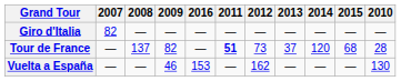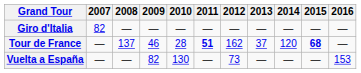 <table class="wikitable plainrowheaders">
 <tr>
 <th scope="col"><a href='#'>Grand Tour</a></th>
 <th scope="col">2007</th>
 <th scope="col">2008</th>
 <th scope="col">2009</th>
-<th scope="col">2016</th>
+<th scope="col">2010</th>
 <th scope="col">2011</th>
 <th scope="col">2012</th>
 <th scope="col">2013</th>
 <th scope="col">2014</th>
 <th scope="col">2015</th>
-<th scope="col">2010</th>
+<th scope="col">2016</th>
 </tr>
 <tr style="text-align:center;">
 <th scope="row"> <a href='#'>Giro d'Italia</a></th>
 <td style="text-align:center;"><a href='#'>82</a></td>
 <td>—</td>
 <td>—</td>
 <td>—</td>
 <td>—</td>
 <td>—</td>
 <td>—</td>
 <td>—</td>
 <td>—</td>
 <td>—</td>
 </tr>
 <tr style="text-align:center;">
 <th scope="row"> <a href='#'>Tour de France</a></th>
 <td>—</td>
 <td style="text-align:center;"><a href='#'>137</a></td>
-<td style="text-align:center;"><a href='#'>82</a></td>
-<td>—</td>
+<td style="text-align:center;"><a href='#'>46</a></td>
+<td style="text-align:center;"><a href='#'>28</a></td>
 <td style="text-align:center;"><strong><a href='#'>51</a></strong></td>
-<td style="text-align:center;"><a href='#'>73</a></td>
+<td style="text-align:center;"><a href='#'>162</a></td>
 <td style="text-align:center;"><a href='#'>37</a></td>
 <td style="text-align:center;"><a href='#'>120</a></td>
-<td style="text-align:center;"><a href='#'>68</a></td>
-<td style="text-align:center;"><a href='#'>28</a></td>
+<td style="text-align:center;"><strong><a href='#'>68</a></strong></td>
+<td>—</td>
 </tr>
 <tr style="text-align:center;">
 <th scope="row"> <a href='#'>Vuelta a España</a></th>
 <td>—</td>
 <td>—</td>
-<td style="text-align:center;"><a href='#'>46</a></td>
-<td style="text-align:center;"><a href='#'>153</a></td>
+<td style="text-align:center;"><a href='#'>82</a></td>
+<td style="text-align:center;"><a href='#'>130</a></td>
 <td>—</td>
-<td style="text-align:center;"><a href='#'>162</a></td>
+<td style="text-align:center;"><a href='#'>73</a></td>
 <td>—</td>
 <td>—</td>
 <td>—</td>
-<td style="text-align:center;"><a href='#'>130</a></td>
+<td style="text-align:center;"><a href='#'>153</a></td>
 </tr>
 </table>
